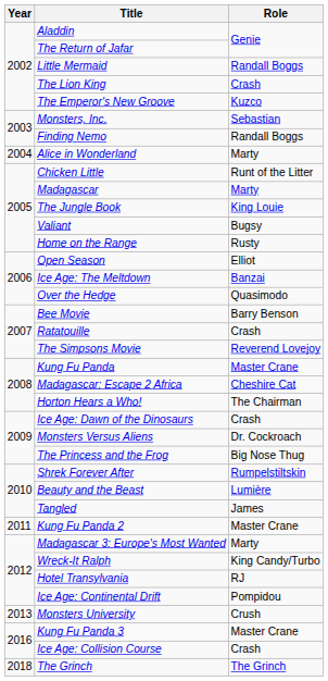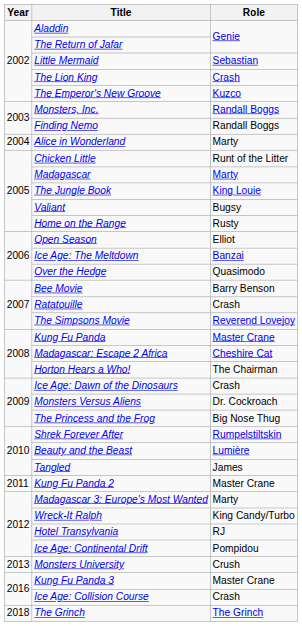 <table class="wikitable sortable">
 <tr>
 <th>Year</th>
 <th>Title</th>
 <th>Role</th>
 </tr>
 <tr>
 <td rowspan="5">2002</td>
 <td><em><a href='#'>Aladdin</a></em></td>
 <td rowspan="2"><a href='#'>Genie</a></td>
 </tr>
 <tr>
 <td><em><a href='#'>The Return of Jafar</a></em></td>
 </tr>
 <tr>
 <td><em><a href='#'>Little Mermaid</a></em></td>
-<td><a href='#'>Randall Boggs</a></td>
+<td><a href='#'>Sebastian</a></td>
 </tr>
 <tr>
 <td><em><a href='#'>The Lion King</a></em></td>
 <td><a href='#'>Crash</a></td>
 </tr>
 <tr>
 <td><em><a href='#'>The Emperor's New Groove</a></em></td>
 <td><a href='#'>Kuzco</a></td>
 </tr>
 <tr>
 <td rowspan="2">2003</td>
 <td><em><a href='#'>Monsters, Inc.</a></em></td>
-<td><a href='#'>Sebastian</a></td>
+<td><a href='#'>Randall Boggs</a></td>
 </tr>
 <tr>
 <td><em><a href='#'>Finding Nemo</a></em></td>
 <td>Randall Boggs</td>
 </tr>
 <tr>
 <td>2004</td>
 <td><em><a href='#'>Alice in Wonderland</a></em></td>
 <td>Marty</td>
 </tr>
 <tr>
 <td rowspan="5">2005</td>
 <td><em><a href='#'>Chicken Little</a></em></td>
 <td>Runt of the Litter</td>
 </tr>
 <tr>
 <td><em><a href='#'>Madagascar</a></em></td>
 <td><a href='#'>Marty</a></td>
 </tr>
 <tr>
 <td><em><a href='#'>The Jungle Book</a></em></td>
 <td><a href='#'>King Louie</a></td>
 </tr>
 <tr>
 <td><em><a href='#'>Valiant</a></em></td>
 <td>Bugsy</td>
 </tr>
 <tr>
 <td><em><a href='#'>Home on the Range</a></em></td>
 <td>Rusty</td>
 </tr>
 <tr>
 <td rowspan="3">2006</td>
 <td><em><a href='#'>Open Season</a></em></td>
 <td>Elliot</td>
 </tr>
 <tr>
 <td><em><a href='#'>Ice Age: The Meltdown</a></em></td>
 <td><a href='#'>Banzai</a></td>
 </tr>
 <tr>
 <td><em><a href='#'>Over the Hedge</a></em></td>
 <td>Quasimodo</td>
 </tr>
 <tr>
 <td rowspan="3">2007</td>
 <td><em><a href='#'>Bee Movie</a></em></td>
 <td>Barry Benson</td>
 </tr>
 <tr>
 <td><em><a href='#'>Ratatouille</a></em></td>
 <td>Crash</td>
 </tr>
 <tr>
 <td><em><a href='#'>The Simpsons Movie</a></em></td>
 <td><a href='#'>Reverend Lovejoy</a></td>
 </tr>
 <tr>
 <td rowspan="3">2008</td>
 <td><em><a href='#'>Kung Fu Panda</a></em></td>
 <td><a href='#'>Master Crane</a></td>
 </tr>
 <tr>
 <td><em><a href='#'>Madagascar: Escape 2 Africa</a></em></td>
 <td><a href='#'>Cheshire Cat</a></td>
 </tr>
 <tr>
 <td><em><a href='#'>Horton Hears a Who!</a></em></td>
 <td>The Chairman</td>
 </tr>
 <tr>
 <td rowspan="3">2009</td>
 <td><em><a href='#'>Ice Age: Dawn of the Dinosaurs</a></em></td>
 <td>Crash</td>
 </tr>
 <tr>
 <td><em><a href='#'>Monsters Versus Aliens</a></em></td>
 <td>Dr. Cockroach</td>
 </tr>
 <tr>
 <td><em><a href='#'>The Princess and the Frog</a></em></td>
 <td>Big Nose Thug</td>
 </tr>
 <tr>
 <td rowspan="3">2010</td>
 <td><em><a href='#'>Shrek Forever After</a></em></td>
 <td><a href='#'>Rumpelstiltskin</a></td>
 </tr>
 <tr>
 <td><em><a href='#'>Beauty and the Beast</a></em></td>
 <td><a href='#'>Lumière</a></td>
 </tr>
 <tr>
 <td><em><a href='#'>Tangled</a></em></td>
 <td>James</td>
 </tr>
 <tr>
 <td>2011</td>
 <td><em><a href='#'>Kung Fu Panda 2</a></em></td>
 <td>Master Crane</td>
 </tr>
 <tr>
 <td rowspan="4">2012</td>
 <td><em><a href='#'>Madagascar 3: Europe's Most Wanted</a></em></td>
 <td>Marty</td>
 </tr>
 <tr>
 <td><em><a href='#'>Wreck-It Ralph</a></em></td>
 <td>King Candy/Turbo</td>
 </tr>
 <tr>
 <td><em><a href='#'>Hotel Transylvania</a></em></td>
 <td>RJ</td>
 </tr>
 <tr>
 <td><em><a href='#'>Ice Age: Continental Drift</a></em></td>
 <td>Pompidou</td>
 </tr>
 <tr>
 <td>2013</td>
 <td><em><a href='#'>Monsters University</a></em></td>
 <td>Crush</td>
 </tr>
 <tr>
 <td rowspan="2">2016</td>
 <td><em><a href='#'>Kung Fu Panda 3</a></em></td>
 <td>Master Crane</td>
 </tr>
 <tr>
 <td><em><a href='#'>Ice Age: Collision Course</a></em></td>
 <td>Crash</td>
 </tr>
 <tr>
 <td>2018</td>
 <td><em><a href='#'>The Grinch</a></em></td>
 <td><a href='#'>The Grinch</a></td>
 </tr>
 </table>
